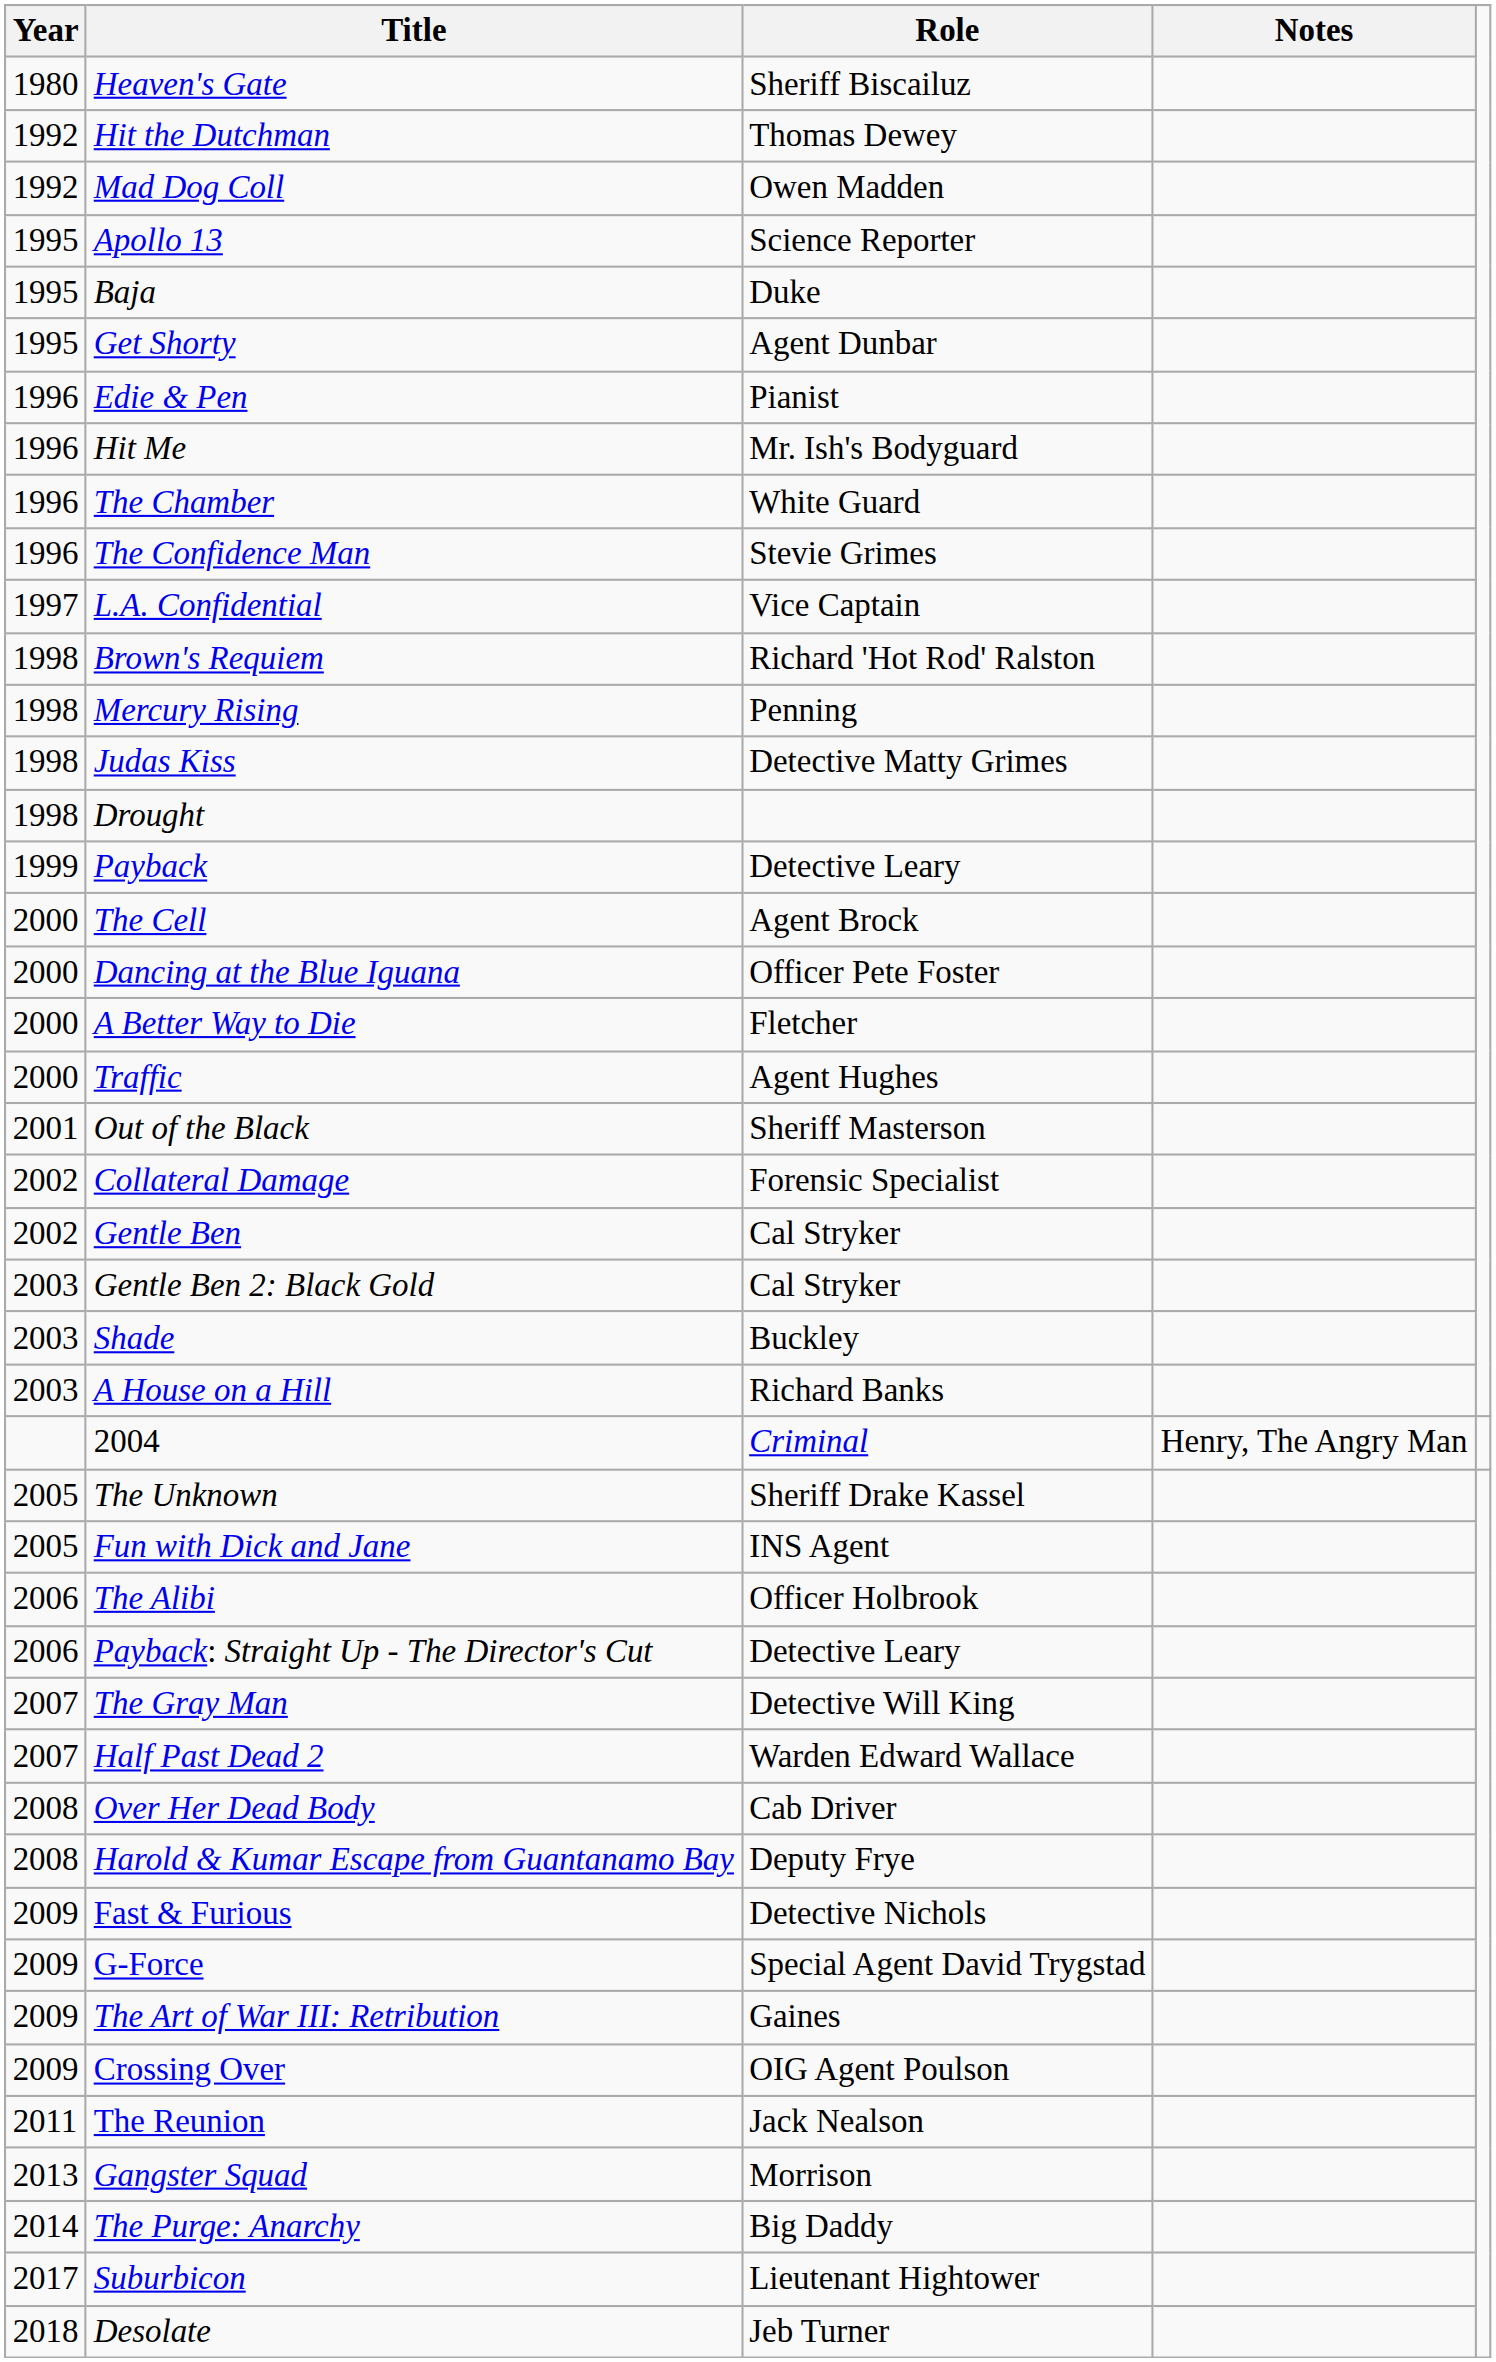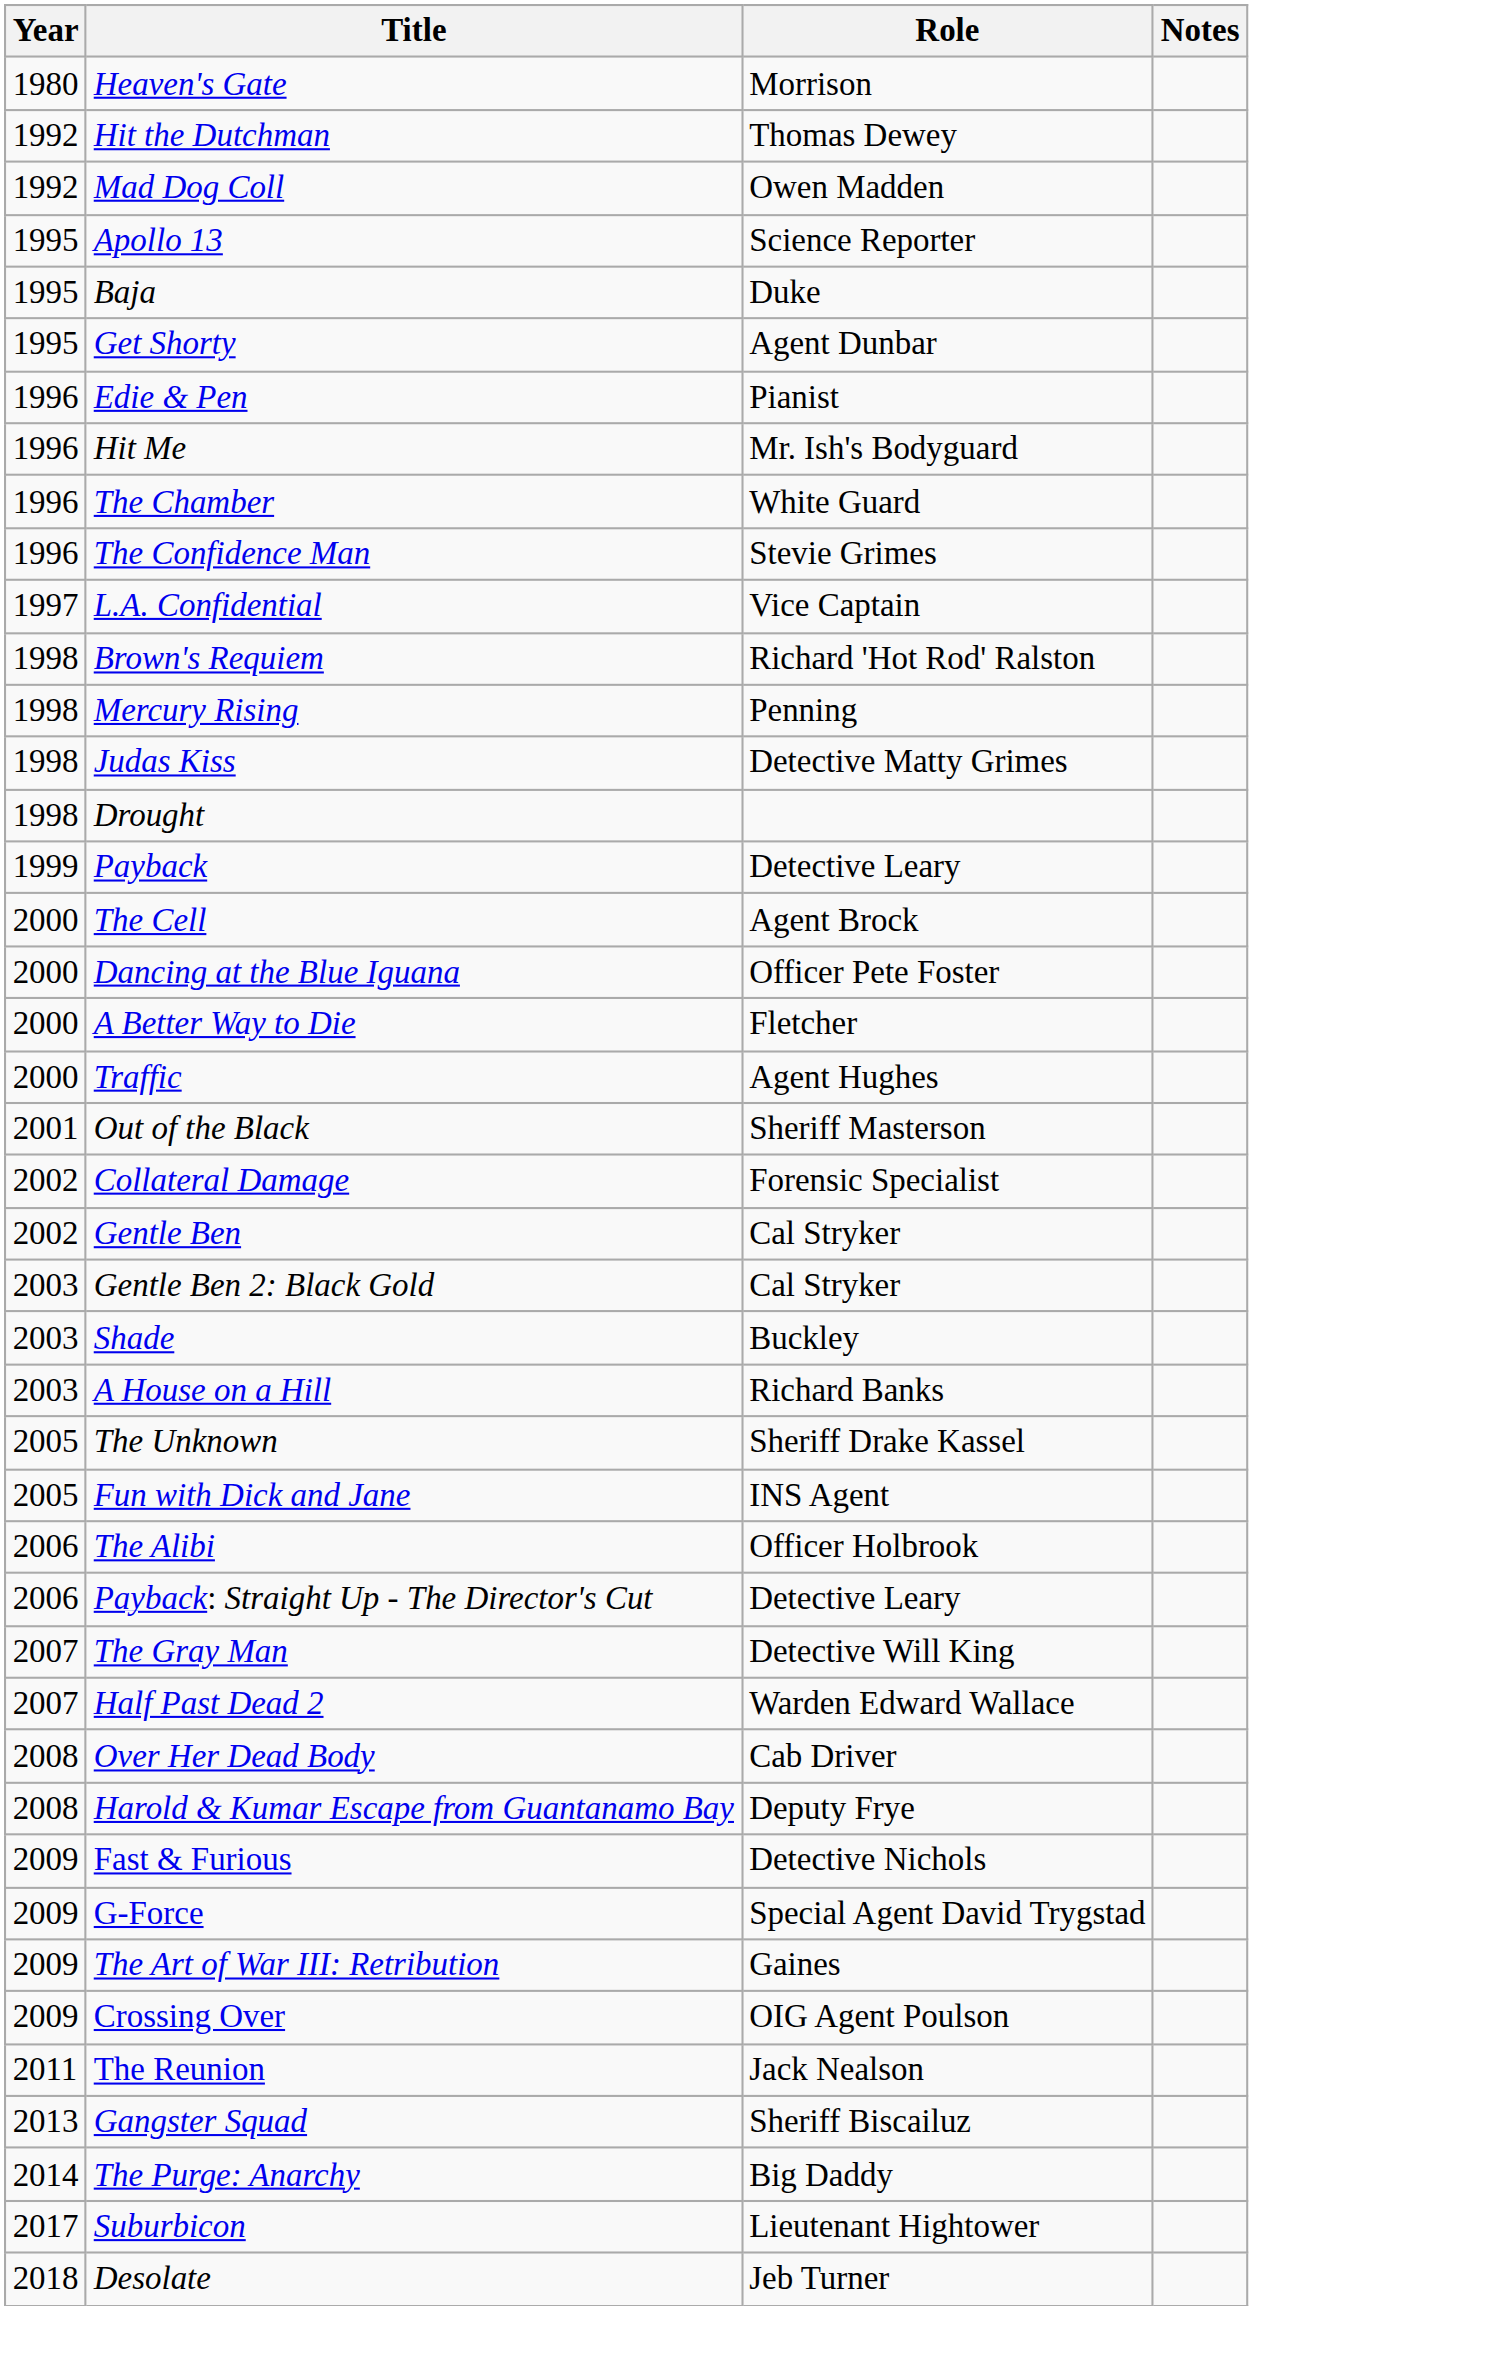 <table class="wikitable sortable">
 <tr>
 <th>Year</th>
 <th>Title</th>
 <th>Role</th>
 <th class="unsortable">Notes</th>
 </tr>
 <tr>
 <td>1980</td>
 <td><em><a href='#'>Heaven's Gate</a></em></td>
-<td>Sheriff Biscailuz</td>
+<td>Morrison</td>
 <td></td>
 </tr>
 <tr>
 <td>1992</td>
 <td><a href='#'><em>Hit the Dutchman</em></a></td>
 <td>Thomas Dewey</td>
 <td></td>
 </tr>
 <tr>
 <td>1992</td>
 <td><a href='#'><em>Mad Dog Coll</em></a></td>
 <td>Owen Madden</td>
 <td></td>
 </tr>
 <tr>
 <td>1995</td>
 <td><a href='#'><em>Apollo 13</em></a></td>
 <td>Science Reporter</td>
 <td></td>
 </tr>
 <tr>
 <td>1995</td>
 <td><em>Baja</em></td>
 <td>Duke</td>
 <td></td>
 </tr>
 <tr>
 <td>1995</td>
 <td><a href='#'><em>Get Shorty</em></a></td>
 <td>Agent Dunbar</td>
 <td></td>
 </tr>
 <tr>
 <td>1996</td>
 <td><em><a href='#'>Edie & Pen</a></em></td>
 <td>Pianist</td>
 <td></td>
 </tr>
 <tr>
 <td>1996</td>
 <td><em>Hit Me</em></td>
 <td>Mr. Ish's Bodyguard</td>
 <td></td>
 </tr>
 <tr>
 <td>1996</td>
 <td><a href='#'><em>The Chamber</em></a></td>
 <td>White Guard</td>
 <td></td>
 </tr>
 <tr>
 <td>1996</td>
 <td><a href='#'><em>The Confidence Man</em></a></td>
 <td>Stevie Grimes</td>
 <td></td>
 </tr>
 <tr>
 <td>1997</td>
 <td><a href='#'><em>L.A. Confidential</em></a></td>
 <td>Vice Captain</td>
 <td></td>
 </tr>
 <tr>
 <td>1998</td>
 <td><em><a href='#'>Brown's Requiem</a></em></td>
 <td>Richard 'Hot Rod' Ralston</td>
 <td></td>
 </tr>
 <tr>
 <td>1998</td>
 <td><em><a href='#'>Mercury Rising</a></em></td>
 <td>Penning</td>
 <td></td>
 </tr>
 <tr>
 <td>1998</td>
 <td><a href='#'><em>Judas Kiss</em></a></td>
 <td>Detective Matty Grimes</td>
 <td></td>
 </tr>
 <tr>
 <td>1998</td>
 <td><em>Drought</em></td>
 <td></td>
 <td></td>
 </tr>
 <tr>
 <td>1999</td>
 <td><a href='#'><em>Payback</em></a></td>
 <td>Detective Leary</td>
 <td></td>
 </tr>
 <tr>
 <td>2000</td>
 <td><em><a href='#'>The Cell</a></em></td>
 <td>Agent Brock</td>
 <td></td>
 </tr>
 <tr>
 <td>2000</td>
 <td><em><a href='#'>Dancing at the Blue Iguana</a></em></td>
 <td>Officer Pete Foster</td>
 <td></td>
 </tr>
 <tr>
 <td>2000</td>
 <td><em><a href='#'>A Better Way to Die</a></em></td>
 <td>Fletcher</td>
 <td></td>
 </tr>
 <tr>
 <td>2000</td>
 <td><a href='#'><em>Traffic</em></a></td>
 <td>Agent Hughes</td>
 <td></td>
 </tr>
 <tr>
 <td>2001</td>
 <td><em>Out of the Black</em></td>
 <td>Sheriff Masterson</td>
 <td></td>
 </tr>
 <tr>
 <td>2002</td>
 <td><a href='#'><em>Collateral Damage</em></a></td>
 <td>Forensic Specialist</td>
 <td></td>
 </tr>
 <tr>
 <td>2002</td>
 <td><em><a href='#'>Gentle Ben</a></em></td>
 <td>Cal Stryker</td>
 <td></td>
 </tr>
 <tr>
 <td>2003</td>
 <td><em>Gentle Ben 2: Black Gold</em></td>
 <td>Cal Stryker</td>
 <td></td>
 </tr>
 <tr>
 <td>2003</td>
 <td><a href='#'><em>Shade</em></a></td>
 <td>Buckley</td>
 <td></td>
 </tr>
 <tr>
 <td>2003</td>
 <td><em><a href='#'>A House on a Hill</a></em></td>
 <td>Richard Banks</td>
 <td></td>
 </tr>
 <tr>
-<td></td>
-<td>2004</td>
-<td><a href='#'><em>Criminal</em></a></td>
-<td>Henry, The Angry Man</td>
-<td></td>
-</tr>
-<tr>
 <td>2005</td>
 <td><em>The Unknown</em></td>
 <td>Sheriff Drake Kassel</td>
 <td></td>
 </tr>
 <tr>
 <td>2005</td>
 <td><a href='#'><em>Fun with Dick and Jane</em></a></td>
 <td>INS Agent</td>
 <td></td>
 </tr>
 <tr>
 <td>2006</td>
 <td><em><a href='#'>The Alibi</a></em></td>
 <td>Officer Holbrook</td>
 <td></td>
 </tr>
 <tr>
 <td>2006</td>
 <td><a href='#'><em>Payback</em></a>: <em>Straight Up - The Director's Cut</em></td>
 <td>Detective Leary</td>
 <td></td>
 </tr>
 <tr>
 <td>2007</td>
 <td><a href='#'><em>The Gray Man</em></a></td>
 <td>Detective Will King</td>
 <td></td>
 </tr>
 <tr>
 <td>2007</td>
 <td><em><a href='#'>Half Past Dead 2</a></em></td>
 <td>Warden Edward Wallace</td>
 <td></td>
 </tr>
 <tr>
 <td>2008</td>
 <td><em><a href='#'>Over Her Dead Body</a></em></td>
 <td>Cab Driver</td>
 <td></td>
 </tr>
 <tr>
 <td>2008</td>
 <td><em><a href='#'>Harold & Kumar Escape from Guantanamo Bay</a></em></td>
 <td>Deputy Frye</td>
 <td></td>
 </tr>
 <tr>
 <td>2009</td>
 <td><em><a href='#'></em>Fast & Furious<em></a></em></td>
 <td>Detective Nichols</td>
 <td></td>
 </tr>
 <tr>
 <td>2009</td>
 <td><em><a href='#'></em>G-Force<em></a></em></td>
 <td>Special Agent David Trygstad</td>
 <td></td>
 </tr>
 <tr>
 <td>2009</td>
 <td><em><a href='#'>The Art of War III: Retribution</a></em></td>
 <td>Gaines</td>
 <td></td>
 </tr>
 <tr>
 <td>2009</td>
 <td><em><a href='#'></em>Crossing Over<em></a></em></td>
 <td>OIG Agent Poulson</td>
 <td></td>
 </tr>
 <tr>
 <td>2011</td>
 <td><em><a href='#'></em>The Reunion<em></a></em></td>
 <td>Jack Nealson</td>
 <td></td>
 </tr>
 <tr>
 <td>2013</td>
 <td><em><a href='#'>Gangster Squad</a></em></td>
-<td>Morrison</td>
+<td>Sheriff Biscailuz</td>
 <td></td>
 </tr>
 <tr>
 <td>2014</td>
 <td><em><a href='#'>The Purge: Anarchy</a></em></td>
 <td>Big Daddy</td>
 <td></td>
 </tr>
 <tr>
 <td>2017</td>
 <td><em><a href='#'>Suburbicon</a></em></td>
 <td>Lieutenant Hightower</td>
 <td></td>
 </tr>
 <tr>
 <td>2018</td>
 <td><em>Desolate</em></td>
 <td>Jeb Turner</td>
 <td></td>
 </tr>
 </table>
